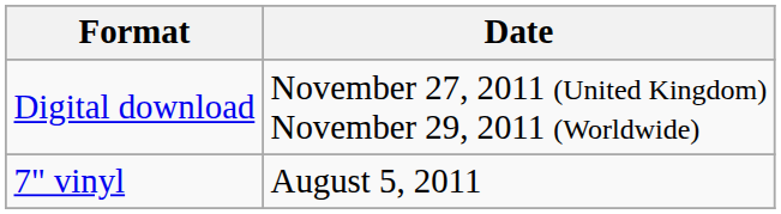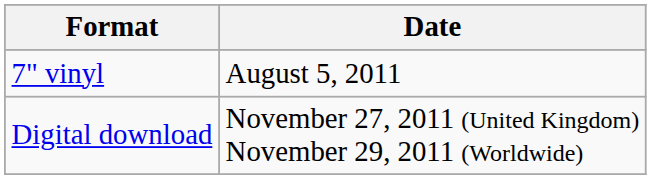 <table class="wikitable">
 <tr>
 <th>Format</th>
 <th>Date</th>
 </tr>
 <tr>
+<td><a href='#'>7" vinyl</a></td>
+<td>August 5, 2011</td>
+</tr>
+<tr>
 <td><a href='#'>Digital download</a></td>
 <td>November 27, 2011 <small>(United Kingdom)</small><br>November 29, 2011 <small>(Worldwide)</small></td>
 </tr>
-<tr>
-<td><a href='#'>7" vinyl</a></td>
-<td>August 5, 2011</td>
-</tr>
 </table>
